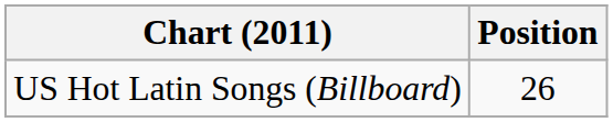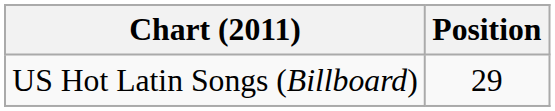 <table class="wikitable">
 <tr>
 <th>Chart (2011)</th>
 <th>Position</th>
 </tr>
 <tr>
 <td>US Hot Latin Songs (<em>Billboard</em>)</td>
-<td style="text-align:center;">26</td>
+<td style="text-align:center;">29</td>
 </tr>
 </table>
